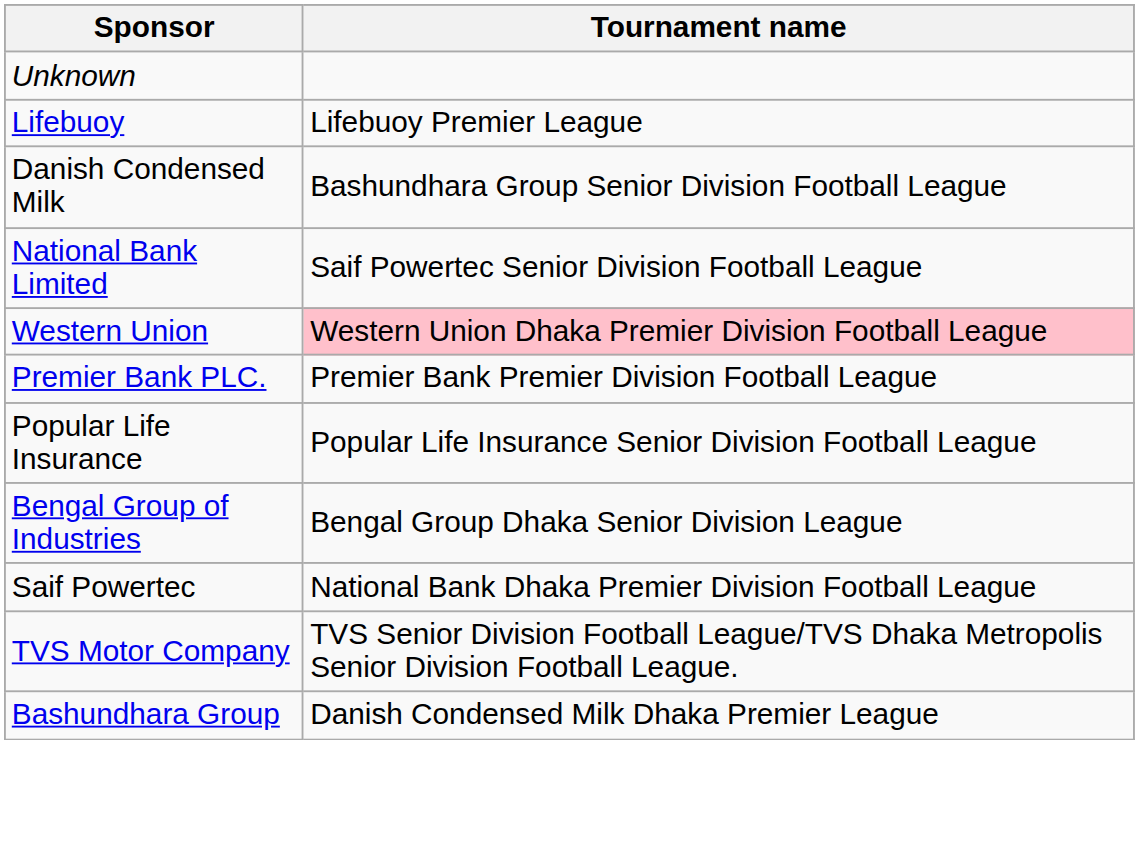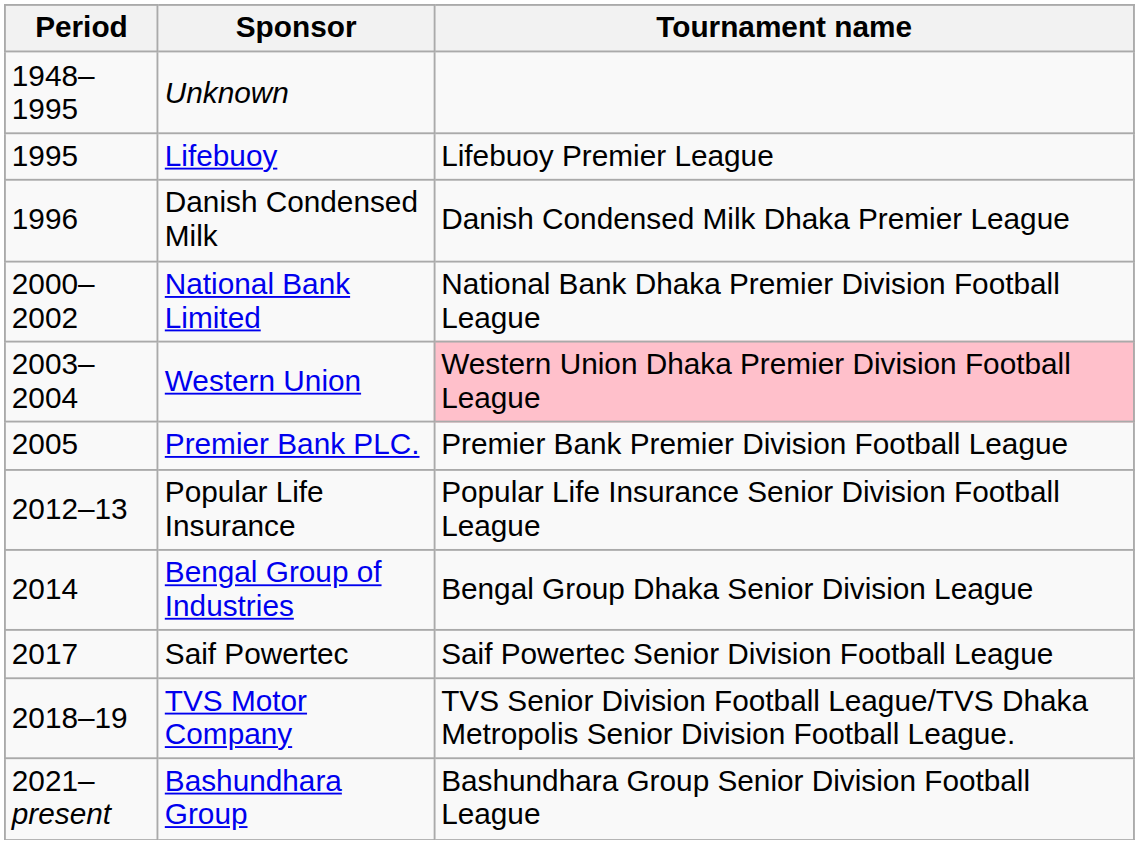 <table class="wikitable" style="text-align:left;">
 <tr>
+<th>Period</th>
 <th>Sponsor</th>
 <th>Tournament name</th>
 </tr>
 <tr>
+<td>1948–1995</td>
 <td><em>Unknown</em></td>
 <td></td>
 </tr>
 <tr>
+<td>1995</td>
 <td><a href='#'>Lifebuoy</a></td>
 <td>Lifebuoy Premier League</td>
 </tr>
 <tr>
+<td>1996</td>
 <td>Danish Condensed Milk</td>
-<td>Bashundhara Group Senior Division Football League</td>
+<td>Danish Condensed Milk Dhaka Premier League</td>
 </tr>
 <tr>
+<td>2000–2002</td>
 <td><a href='#'>National Bank Limited</a></td>
-<td>Saif Powertec Senior Division Football League</td>
+<td>National Bank Dhaka Premier Division Football League</td>
 </tr>
 <tr>
+<td>2003–2004</td>
 <td><a href='#'>Western Union</a></td>
 <td style="background: pink;">Western Union Dhaka Premier Division Football League</td>
 </tr>
 <tr>
+<td>2005</td>
 <td><a href='#'>Premier Bank PLC.</a></td>
 <td>Premier Bank Premier Division Football League</td>
 </tr>
 <tr>
+<td>2012–13</td>
 <td>Popular Life Insurance</td>
 <td>Popular Life Insurance Senior Division Football League</td>
 </tr>
 <tr>
+<td>2014</td>
 <td><a href='#'>Bengal Group of Industries</a></td>
 <td>Bengal Group Dhaka Senior Division League</td>
 </tr>
 <tr>
+<td>2017</td>
 <td>Saif Powertec</td>
-<td>National Bank Dhaka Premier Division Football League</td>
+<td>Saif Powertec Senior Division Football League</td>
 </tr>
 <tr>
+<td>2018–19</td>
 <td><a href='#'>TVS Motor Company</a></td>
 <td>TVS Senior Division Football League/TVS Dhaka Metropolis Senior Division Football League.</td>
 </tr>
 <tr>
+<td>2021–<em>present</em></td>
 <td><a href='#'>Bashundhara Group</a></td>
-<td>Danish Condensed Milk Dhaka Premier League</td>
+<td>Bashundhara Group Senior Division Football League</td>
 </tr>
 </table>
